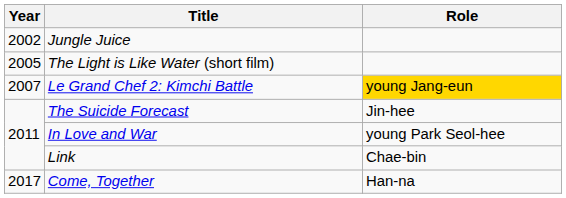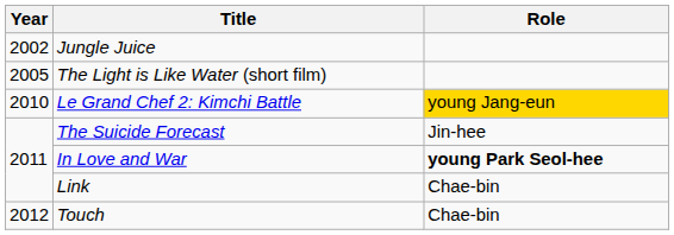 <table class="wikitable" style="width:600px">
 <tr>
 <th width=10>Year</th>
 <th>Title</th>
 <th>Role</th>
 </tr>
 <tr>
 <td>2002</td>
 <td><em>Jungle Juice</em></td>
 <td></td>
 </tr>
 <tr>
 <td>2005</td>
 <td><em>The Light is Like Water</em> (short film) </td>
 <td></td>
 </tr>
 <tr>
-<td>2007</td>
+<td>2010</td>
 <td><em><a href='#'>Le Grand Chef 2: Kimchi Battle</a></em></td>
 <td style="background: gold;">young Jang-eun</td>
 </tr>
 <tr>
 <td rowspan=3>2011</td>
 <td><em><a href='#'>The Suicide Forecast</a></em></td>
 <td>Jin-hee</td>
 </tr>
 <tr>
 <td><em><a href='#'>In Love and War</a></em></td>
-<td>young Park Seol-hee</td>
+<td><strong>young Park Seol-hee</strong></td>
 </tr>
 <tr>
 <td><em>Link</em></td>
 <td>Chae-bin</td>
 </tr>
 <tr>
-<td>2017</td>
-<td><em><a href='#'>Come, Together</a></em></td>
-<td>Han-na</td>
+<td>2012</td>
+<td><em>Touch</em></td>
+<td>Chae-bin</td>
 </tr>
 </table>
